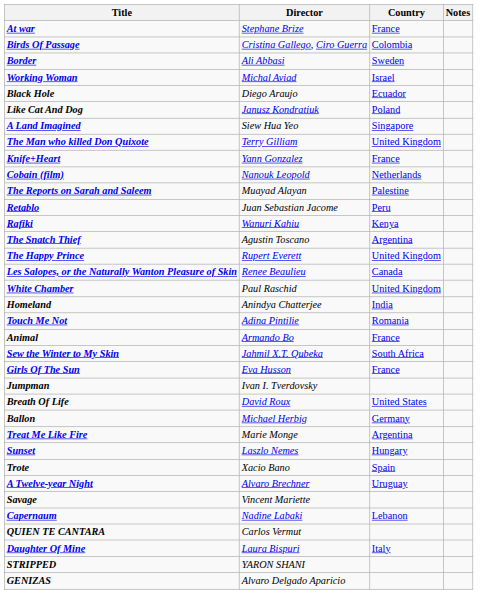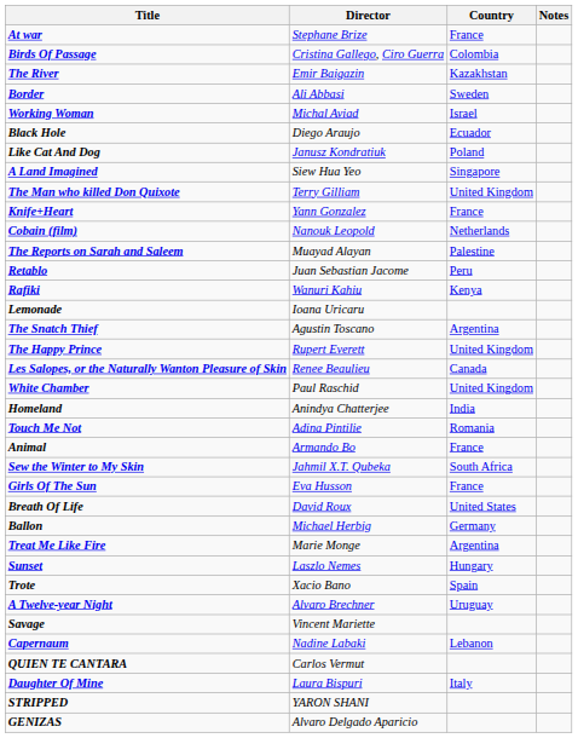 <table class="wikitable sortable">
 <tr>
 <th>Title</th>
 <th>Director</th>
 <th>Country</th>
 <th>Notes</th>
 </tr>
 <tr>
 <td><a href='#'><strong><em>At war</em></strong></a></td>
 <td><a href='#'><em>Stephane Brize</em></a></td>
 <td><a href='#'>France</a></td>
 <td></td>
 </tr>
 <tr>
 <td><em><a href='#'><strong>Birds Of Passage</strong></a></em></td>
 <td><em><a href='#'>Cristina Gallego</a>, <a href='#'>Ciro Guerra</a></em></td>
 <td><a href='#'>Colombia</a></td>
+<td></td>
+</tr>
+<tr>
+<td><em><a href='#'><strong>The River</strong></a></em></td>
+<td><em><a href='#'>Emir Baigazin</a></em></td>
+<td><a href='#'>Kazakhstan</a></td>
 <td></td>
 </tr>
 <tr>
 <td><a href='#'><strong><em>Border</em></strong></a></td>
 <td><a href='#'><em>Ali Abbasi</em></a></td>
 <td><a href='#'>Sweden</a></td>
 <td></td>
 </tr>
 <tr>
 <td><em><a href='#'><strong>Working Woman</strong></a></em></td>
 <td><em><a href='#'>Michal Aviad</a></em></td>
 <td><a href='#'>Israel</a></td>
 <td></td>
 </tr>
 <tr>
 <td><strong><em>Black Hole</em></strong></td>
 <td><em>Diego Araujo</em></td>
 <td><a href='#'>Ecuador</a></td>
 <td></td>
 </tr>
 <tr>
 <td><strong><em>Like Cat And Dog</em></strong></td>
 <td><em><a href='#'>Janusz Kondratiuk</a></em></td>
 <td><a href='#'>Poland</a></td>
 <td></td>
 </tr>
 <tr>
 <td><strong><em><a href='#'>A Land Imagined</a></em></strong></td>
 <td><em>Siew Hua Yeo</em></td>
 <td><a href='#'>Singapore</a></td>
 <td></td>
 </tr>
 <tr>
 <td><a href='#'><strong><em>The Man who killed Don Quixote</em></strong></a></td>
 <td><em><a href='#'>Terry Gilliam</a></em></td>
 <td><a href='#'>United Kingdom</a></td>
 <td></td>
 </tr>
 <tr>
 <td><strong><em><a href='#'>Knife+Heart</a></em></strong></td>
 <td><em><a href='#'>Yann Gonzalez</a></em></td>
 <td><a href='#'>France</a></td>
 <td></td>
 </tr>
 <tr>
 <td><strong><em><a href='#'>Cobain (film)</a></em></strong></td>
 <td><em><a href='#'>Nanouk Leopold</a></em></td>
 <td><a href='#'>Netherlands</a></td>
 <td></td>
 </tr>
 <tr>
 <td><strong><em><a href='#'>The Reports on Sarah and Saleem</a></em></strong></td>
 <td><em>Muayad Alayan</em></td>
 <td><a href='#'>Palestine</a></td>
 <td></td>
 </tr>
 <tr>
 <td><a href='#'><strong><em>Retablo</em></strong></a></td>
 <td><em>Juan Sebastian Jacome</em></td>
 <td><a href='#'>Peru</a></td>
 <td></td>
 </tr>
 <tr>
 <td><strong><em><a href='#'>Rafiki</a></em></strong></td>
 <td><em><a href='#'>Wanuri Kahiu</a></em></td>
 <td><a href='#'>Kenya</a></td>
 <td></td>
 </tr>
 <tr>
+<td><strong><em>Lemonade</em></strong></td>
+<td><em>Ioana Uricaru</em></td>
+<td></td>
+<td></td>
+</tr>
+<tr>
 <td><strong><em><a href='#'>The Snatch Thief</a></em></strong></td>
 <td><em>Agustin Toscano</em></td>
 <td><a href='#'>Argentina</a></td>
 <td></td>
 </tr>
 <tr>
 <td><a href='#'><strong><em>The Happy Prince</em></strong></a></td>
 <td><em><a href='#'>Rupert Everett</a></em></td>
 <td><a href='#'>United Kingdom</a></td>
 <td></td>
 </tr>
 <tr>
 <td><strong><em><a href='#'>Les Salopes, or the Naturally Wanton Pleasure of Skin</a></em></strong></td>
 <td><a href='#'><em>Renee Beaulieu</em></a></td>
 <td><a href='#'>Canada</a></td>
 <td></td>
 </tr>
 <tr>
 <td><a href='#'><strong><em>White Chamber</em></strong></a></td>
 <td><em>Paul Raschid</em></td>
 <td><a href='#'>United Kingdom</a></td>
 <td></td>
 </tr>
 <tr>
 <td><strong><em>Homeland</em></strong></td>
 <td><em>Anindya Chatterjee</em></td>
 <td><a href='#'>India</a></td>
 <td></td>
 </tr>
 <tr>
 <td><strong><em><a href='#'>Touch Me Not</a></em></strong></td>
 <td><em><a href='#'>Adina Pintilie</a></em></td>
 <td><a href='#'>Romania</a></td>
 <td></td>
 </tr>
 <tr>
 <td><strong><em>Animal</em></strong></td>
 <td><a href='#'><em>Armando Bo</em></a></td>
 <td><a href='#'>France</a></td>
 <td></td>
 </tr>
 <tr>
 <td><strong><em><a href='#'>Sew the Winter to My Skin</a></em></strong></td>
 <td><em><a href='#'>Jahmil X.T. Qubeka</a></em></td>
 <td><a href='#'>South Africa</a></td>
 <td></td>
 </tr>
 <tr>
 <td><em><a href='#'><strong>Girls Of The Sun</strong></a></em></td>
 <td><em><a href='#'>Eva Husson</a></em></td>
 <td><a href='#'>France</a></td>
-<td></td>
-</tr>
-<tr>
-<td><strong><em>Jumpman</em></strong></td>
-<td><em>Ivan I. Tverdovsky</em></td>
-<td></td>
 <td></td>
 </tr>
 <tr>
 <td><strong><em>Breath Of Life</em></strong></td>
 <td><em><a href='#'>David Roux</a></em></td>
 <td><a href='#'>United States</a></td>
 <td></td>
 </tr>
 <tr>
 <td><strong><em>Ballon</em></strong></td>
 <td><a href='#'><em>Michael Herbig</em></a></td>
 <td><a href='#'>Germany</a></td>
 <td></td>
 </tr>
 <tr>
 <td><strong><em><a href='#'>Treat Me Like Fire</a></em></strong></td>
 <td><em>Marie Monge</em></td>
 <td><a href='#'>Argentina</a></td>
 <td></td>
 </tr>
 <tr>
 <td><em><a href='#'><strong>Sunset</strong></a></em></td>
 <td><a href='#'><em>Laszlo Nemes</em></a></td>
 <td><a href='#'>Hungary</a></td>
 <td></td>
 </tr>
 <tr>
 <td><strong><em>Trote</em></strong></td>
 <td><em>Xacio Bano</em></td>
 <td><a href='#'>Spain</a></td>
 <td></td>
 </tr>
 <tr>
 <td><em><a href='#'><strong>A Twelve-year Night</strong></a></em></td>
 <td><a href='#'><em>Alvaro Brechner</em></a></td>
 <td><a href='#'>Uruguay</a></td>
 <td></td>
 </tr>
 <tr>
 <td><strong><em>Savage</em></strong></td>
 <td><em>Vincent Mariette</em></td>
 <td></td>
 <td></td>
 </tr>
 <tr>
 <td><a href='#'><strong><em>Capernaum</em></strong></a></td>
 <td><em><a href='#'>Nadine Labaki</a></em></td>
 <td><a href='#'>Lebanon</a></td>
 <td></td>
 </tr>
 <tr>
 <td><strong><em>QUIEN TE CANTARA</em></strong></td>
 <td><em>Carlos Vermut</em></td>
 <td></td>
 <td></td>
 </tr>
 <tr>
 <td><em><a href='#'><strong>Daughter Of Mine</strong></a></em></td>
 <td><em><a href='#'>Laura Bispuri</a></em></td>
 <td><a href='#'>Italy</a></td>
 <td></td>
 </tr>
 <tr>
 <td><strong><em>STRIPPED</em></strong></td>
 <td><em>YARON SHANI</em></td>
 <td></td>
 <td></td>
 </tr>
 <tr>
 <td><strong><em>GENIZAS</em></strong></td>
 <td><em>Alvaro Delgado Aparicio</em></td>
 <td></td>
 <td></td>
 </tr>
 </table>
